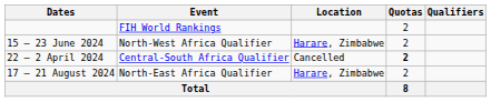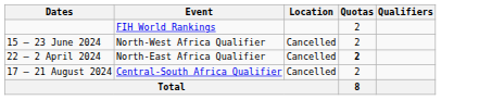 <table class="wikitable">
 <tr>
 <th>Dates</th>
 <th>Event</th>
 <th>Location</th>
 <th>Quotas</th>
 <th>Qualifiers</th>
 </tr>
 <tr>
 <td></td>
 <td><a href='#'>FIH World Rankings</a></td>
 <td></td>
 <td align="center">2</td>
 <td><br></td>
 </tr>
 <tr>
 <td>15 – 23 June 2024</td>
 <td>North-West Africa Qualifier</td>
-<td><a href='#'>Harare</a>, Zimbabwe</td>
+<td>Cancelled</td>
 <td align="center">2</td>
 <td><br></td>
 </tr>
 <tr>
 <td>22 – 2 April 2024</td>
-<td><a href='#'>Central-South Africa Qualifier</a></td>
+<td>North-East Africa Qualifier</td>
 <td>Cancelled</td>
 <td align="center"><strong>2</strong></td>
 <td><br></td>
 </tr>
 <tr>
 <td>17 – 21 August 2024</td>
-<td>North-East Africa Qualifier</td>
-<td><a href='#'>Harare</a>, Zimbabwe</td>
+<td><a href='#'>Central-South Africa Qualifier</a></td>
+<td>Cancelled</td>
 <td align="center">2</td>
 <td><br></td>
 </tr>
 <tr>
 <th colspan="3">Total</th>
 <th>8</th>
 <th></th>
 </tr>
 </table>
